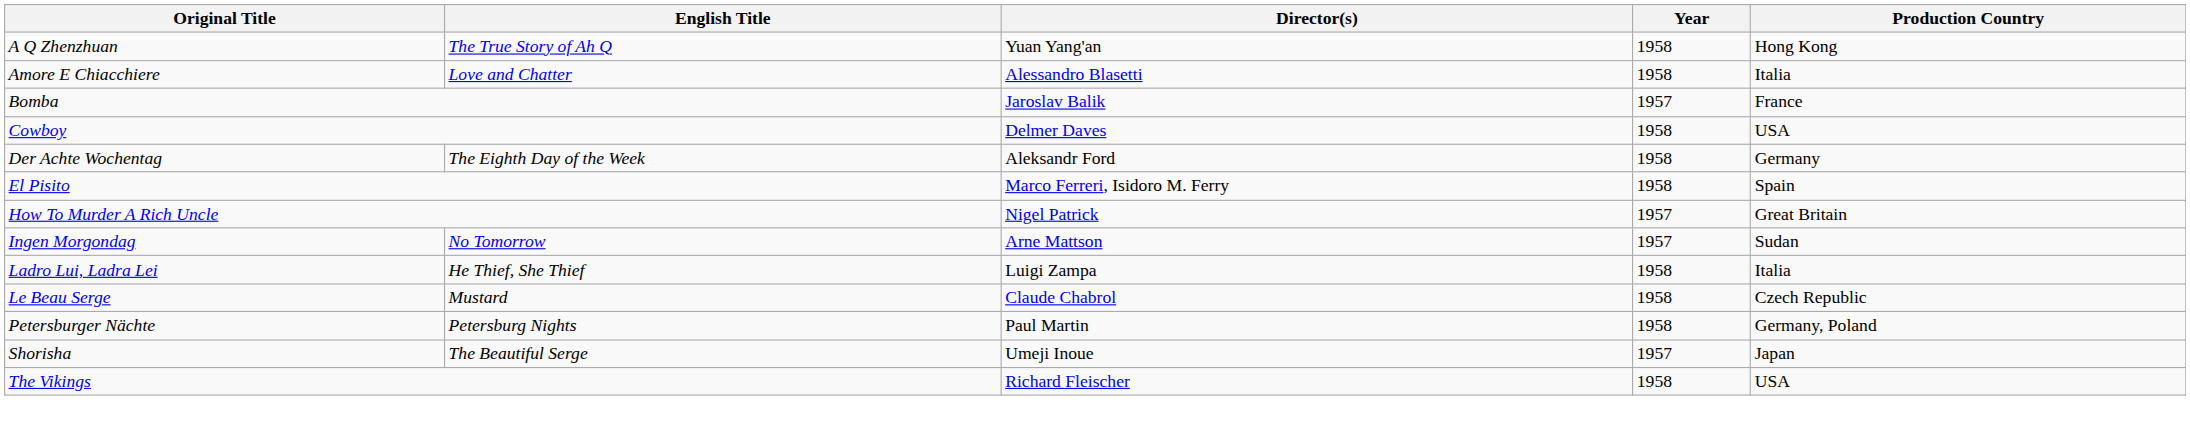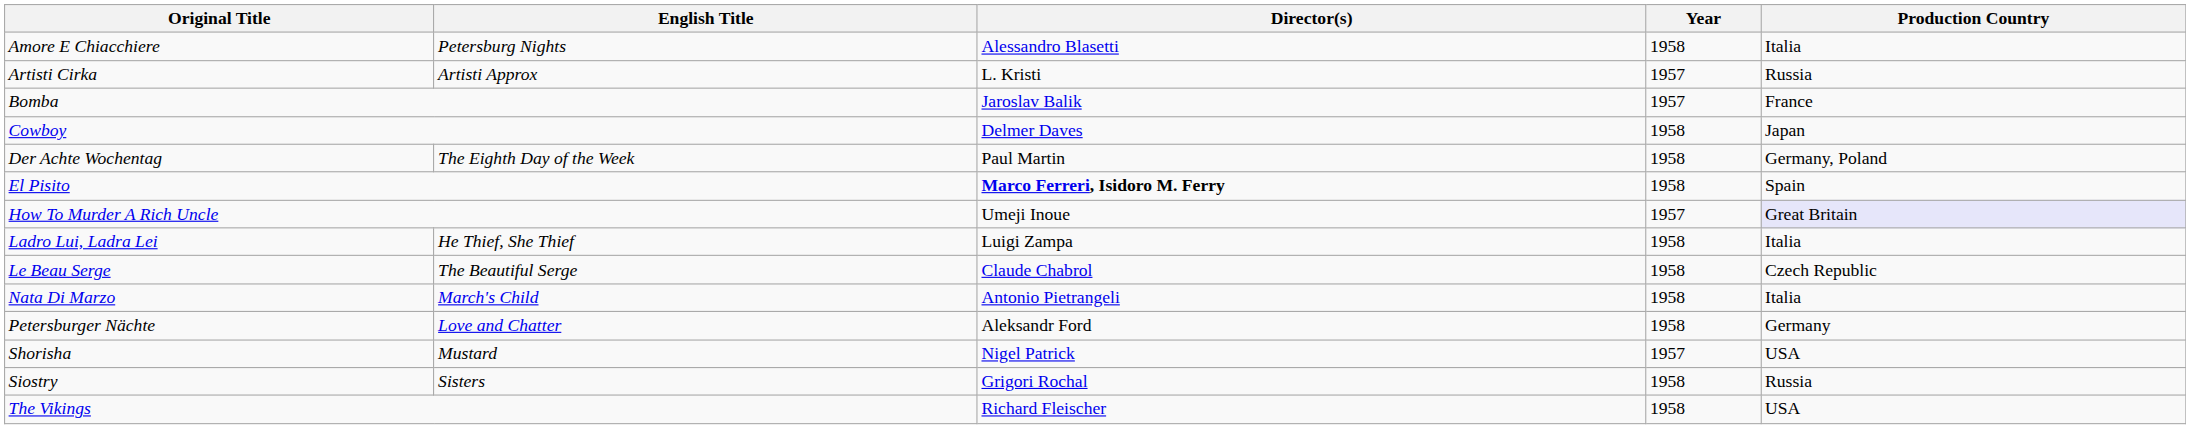 <table class="wikitable sortable" style="width: 100%">
 <tr>
 <th>Original Title</th>
 <th>English Title</th>
 <th>Director(s)</th>
 <th>Year</th>
 <th>Production Country</th>
 </tr>
 <tr>
-<td><em>A Q Zhenzhuan</em></td>
-<td><em><a href='#'>The True Story of Ah Q</a></em></td>
-<td>Yuan Yang'an</td>
-<td>1958</td>
-<td>Hong Kong</td>
-</tr>
-<tr>
 <td><em>Amore E Chiacchiere</em></td>
-<td><em><a href='#'>Love and Chatter</a></em></td>
+<td><em>Petersburg Nights</em></td>
 <td><a href='#'>Alessandro Blasetti</a></td>
 <td>1958</td>
 <td>Italia</td>
+</tr>
+<tr>
+<td><em>Artisti Cirka</em></td>
+<td><em>Artisti Approx</em></td>
+<td>L. Kristi</td>
+<td>1957</td>
+<td>Russia</td>
 </tr>
 <tr>
 <td colspan="2"><em>Bomba</em></td>
 <td><a href='#'>Jaroslav Balik</a></td>
 <td>1957</td>
 <td>France</td>
 </tr>
 <tr>
 <td colspan="2"><em><a href='#'>Cowboy</a></em></td>
 <td><a href='#'>Delmer Daves</a></td>
 <td>1958</td>
-<td>USA</td>
+<td>Japan</td>
 </tr>
 <tr>
 <td><em>Der Achte Wochentag</em></td>
 <td><em>The Eighth Day of the Week</em></td>
-<td>Aleksandr Ford</td>
+<td>Paul Martin</td>
 <td>1958</td>
-<td>Germany</td>
+<td>Germany, Poland</td>
 </tr>
 <tr>
 <td colspan="2"><em><a href='#'>El Pisito</a></em></td>
-<td><a href='#'>Marco Ferreri</a>, Isidoro M. Ferry</td>
+<td><strong><a href='#'>Marco Ferreri</a>, Isidoro M. Ferry</strong></td>
 <td>1958</td>
 <td>Spain</td>
 </tr>
 <tr>
 <td colspan="2"><em><a href='#'>How To Murder A Rich Uncle</a></em></td>
-<td><a href='#'>Nigel Patrick</a></td>
+<td>Umeji Inoue</td>
 <td>1957</td>
-<td>Great Britain</td>
-</tr>
-<tr>
-<td><em><a href='#'>Ingen Morgondag</a></em></td>
-<td><em><a href='#'>No Tomorrow</a></em></td>
-<td><a href='#'>Arne Mattson</a></td>
-<td>1957</td>
-<td>Sudan</td>
+<td style="background: lavender;">Great Britain</td>
 </tr>
 <tr>
 <td><em><a href='#'>Ladro Lui, Ladra Lei</a></em></td>
 <td><em>He Thief, She Thief</em></td>
 <td>Luigi Zampa</td>
 <td>1958</td>
 <td>Italia</td>
 </tr>
 <tr>
 <td><em><a href='#'>Le Beau Serge</a></em></td>
-<td><em>Mustard</em></td>
+<td><em>The Beautiful Serge</em></td>
 <td><a href='#'>Claude Chabrol</a></td>
 <td>1958</td>
 <td>Czech Republic</td>
 </tr>
 <tr>
+<td><em><a href='#'>Nata Di Marzo</a></em></td>
+<td><em><a href='#'>March's Child</a></em></td>
+<td><a href='#'>Antonio Pietrangeli</a></td>
+<td>1958</td>
+<td>Italia</td>
+</tr>
+<tr>
 <td><em>Petersburger Nächte</em></td>
-<td><em>Petersburg Nights</em></td>
-<td>Paul Martin</td>
+<td><em><a href='#'>Love and Chatter</a></em></td>
+<td>Aleksandr Ford</td>
 <td>1958</td>
-<td>Germany, Poland</td>
+<td>Germany</td>
 </tr>
 <tr>
 <td><em>Shorisha</em></td>
-<td><em>The Beautiful Serge</em></td>
-<td>Umeji Inoue</td>
+<td><em>Mustard</em></td>
+<td><a href='#'>Nigel Patrick</a></td>
 <td>1957</td>
-<td>Japan</td>
+<td>USA</td>
+</tr>
+<tr>
+<td><em>Siostry</em></td>
+<td><em>Sisters</em></td>
+<td><a href='#'>Grigori Rochal</a></td>
+<td>1958</td>
+<td>Russia</td>
 </tr>
 <tr>
 <td colspan="2"><em><a href='#'>The Vikings</a></em></td>
 <td><a href='#'>Richard Fleischer</a></td>
 <td>1958</td>
 <td>USA</td>
 </tr>
 </table>
